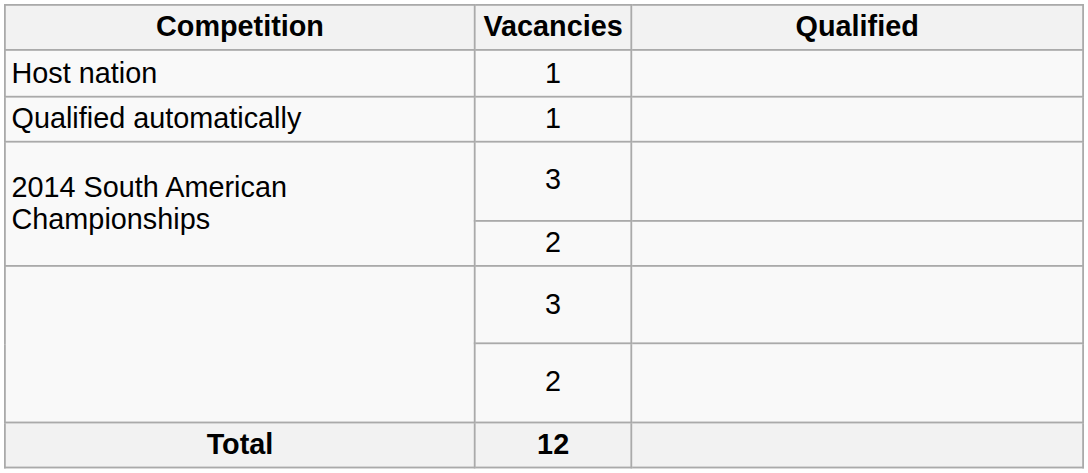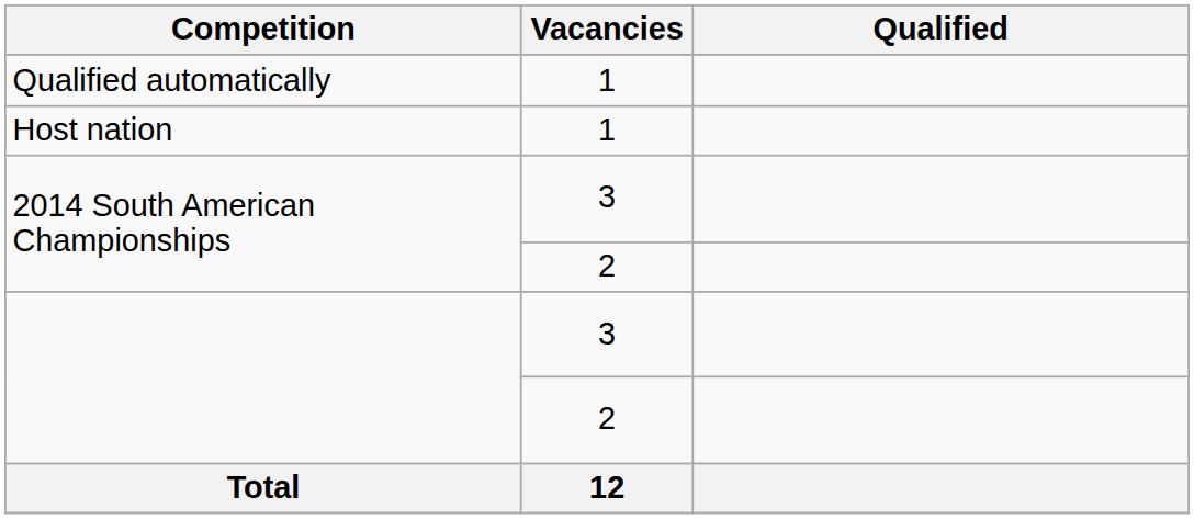 <table class = "wikitable" width=600>
 <tr>
 <th width=300>Competition</th>
 <th width=80>Vacancies</th>
 <th width=300>Qualified</th>
 </tr>
 <tr>
-<td>Host nation</td>
+<td>Qualified automatically</td>
 <td align="center">1</td>
 <td></td>
 </tr>
 <tr>
-<td>Qualified automatically</td>
+<td>Host nation</td>
 <td align="center">1</td>
 <td></td>
 </tr>
 <tr>
 <td rowspan="2">2014 South American Championships</td>
 <td align="center">3</td>
 <td><br><br></td>
 </tr>
 <tr>
 <td align="center">2</td>
 <td><br></td>
 </tr>
 <tr>
 <td rowspan="2"></td>
 <td align="center">3</td>
 <td><br><br></td>
 </tr>
 <tr>
 <td align="center">2</td>
 <td><br><s></s><br></td>
 </tr>
 <tr>
 <th>Total</th>
 <th>12</th>
 <th></th>
 </tr>
 </table>
